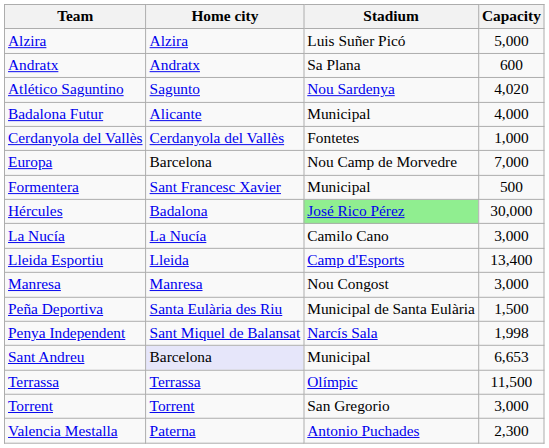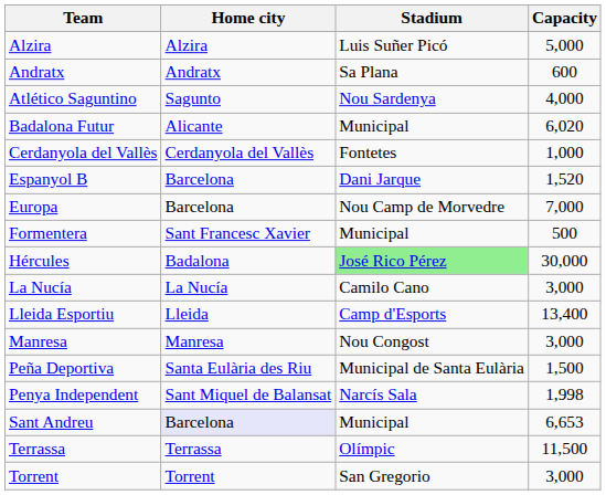 <table class="wikitable sortable">
 <tr>
 <th>Team</th>
 <th>Home city</th>
 <th>Stadium</th>
 <th>Capacity</th>
 </tr>
 <tr>
 <td><a href='#'>Alzira</a></td>
 <td><a href='#'>Alzira</a></td>
 <td>Luis Suñer Picó</td>
 <td align=center>5,000</td>
 </tr>
 <tr>
 <td><a href='#'>Andratx</a></td>
 <td><a href='#'>Andratx</a></td>
 <td>Sa Plana</td>
 <td align=center>600</td>
 </tr>
 <tr>
 <td><a href='#'>Atlético Saguntino</a></td>
 <td><a href='#'>Sagunto</a></td>
 <td><a href='#'>Nou Sardenya</a></td>
-<td align=center>4,020</td>
+<td align=center>4,000</td>
 </tr>
 <tr>
 <td><a href='#'>Badalona Futur</a></td>
 <td><a href='#'>Alicante</a></td>
 <td>Municipal</td>
-<td align=center>4,000</td>
+<td align=center>6,020</td>
 </tr>
 <tr>
 <td><a href='#'>Cerdanyola del Vallès</a></td>
 <td><a href='#'>Cerdanyola del Vallès</a></td>
 <td>Fontetes</td>
 <td align=center>1,000</td>
+</tr>
+<tr>
+<td><a href='#'>Espanyol B</a></td>
+<td><a href='#'>Barcelona</a></td>
+<td><a href='#'>Dani Jarque</a></td>
+<td align=center>1,520</td>
 </tr>
 <tr>
 <td><a href='#'>Europa</a></td>
 <td>Barcelona</td>
 <td>Nou Camp de Morvedre</td>
 <td align=center>7,000</td>
 </tr>
 <tr>
 <td><a href='#'>Formentera</a></td>
 <td><a href='#'>Sant Francesc Xavier</a></td>
 <td>Municipal</td>
 <td align=center>500</td>
 </tr>
 <tr>
 <td><a href='#'>Hércules</a></td>
 <td><a href='#'>Badalona</a></td>
 <td style="background: lightgreen;"><a href='#'>José Rico Pérez</a></td>
 <td align=center>30,000</td>
 </tr>
 <tr>
 <td><a href='#'>La Nucía</a></td>
 <td><a href='#'>La Nucía</a></td>
 <td>Camilo Cano</td>
 <td align=center>3,000</td>
 </tr>
 <tr>
 <td><a href='#'>Lleida Esportiu</a></td>
 <td><a href='#'>Lleida</a></td>
 <td><a href='#'>Camp d'Esports</a></td>
 <td align=center>13,400</td>
 </tr>
 <tr>
 <td><a href='#'>Manresa</a></td>
 <td><a href='#'>Manresa</a></td>
 <td>Nou Congost</td>
 <td align=center>3,000</td>
 </tr>
 <tr>
 <td><a href='#'>Peña Deportiva</a></td>
 <td><a href='#'>Santa Eulària des Riu</a></td>
 <td>Municipal de Santa Eulària</td>
 <td align=center>1,500</td>
 </tr>
 <tr>
 <td><a href='#'>Penya Independent</a></td>
 <td><a href='#'>Sant Miquel de Balansat</a></td>
 <td><a href='#'>Narcís Sala</a></td>
 <td align=center>1,998</td>
 </tr>
 <tr>
 <td><a href='#'>Sant Andreu</a></td>
 <td style="background: lavender;">Barcelona</td>
 <td>Municipal</td>
 <td align=center>6,653</td>
 </tr>
 <tr>
 <td><a href='#'>Terrassa</a></td>
 <td><a href='#'>Terrassa</a></td>
 <td><a href='#'>Olímpic</a></td>
 <td align=center>11,500</td>
 </tr>
 <tr>
 <td><a href='#'>Torrent</a></td>
 <td><a href='#'>Torrent</a></td>
 <td>San Gregorio</td>
 <td align=center>3,000</td>
 </tr>
-<tr>
-<td><a href='#'>Valencia Mestalla</a></td>
-<td><a href='#'>Paterna</a></td>
-<td><a href='#'>Antonio Puchades</a></td>
-<td align=center>2,300</td>
-</tr>
 </table>
